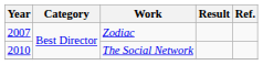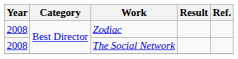 <table class="wikitable plainrowheaders">
 <tr>
 <th scope="col">Year</th>
 <th scope="col">Category</th>
 <th scope="col">Work</th>
 <th scope="col">Result</th>
 <th scope="col">Ref.</th>
 </tr>
 <tr>
-<td style="text-align:center"><a href='#'>2007</a></td>
+<td style="text-align:center"><a href='#'>2008</a></td>
 <td rowspan=2><a href='#'>Best Director</a></td>
 <td><em><a href='#'>Zodiac</a></em></td>
 <td></td>
 <td></td>
 </tr>
 <tr>
-<td style="text-align:center"><a href='#'>2010</a></td>
+<td style="text-align:center"><a href='#'>2008</a></td>
 <td><em><a href='#'>The Social Network</a></em></td>
 <td></td>
 <td></td>
 </tr>
 <tr>
 </tr>
 </table>
